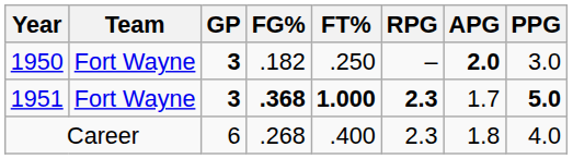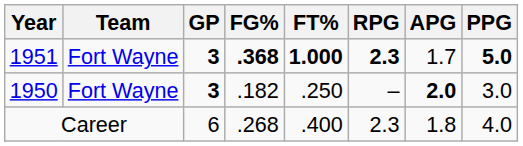 <table class="wikitable sortable" style="font-size:95%; text-align:right;">
 <tr>
 <th>Year</th>
 <th>Team</th>
 <th>GP</th>
 <th>FG%</th>
 <th>FT%</th>
 <th>RPG</th>
 <th>APG</th>
 <th>PPG</th>
 </tr>
 <tr>
+<td style="text-align:left;"><a href='#'>1951</a></td>
+<td style="text-align:left;"><a href='#'>Fort Wayne</a></td>
+<td><strong>3</strong></td>
+<td><strong>.368</strong></td>
+<td><strong>1.000</strong></td>
+<td><strong>2.3</strong></td>
+<td>1.7</td>
+<td><strong>5.0</strong></td>
+</tr>
+<tr>
 <td style="text-align:left;"><a href='#'>1950</a></td>
 <td style="text-align:left;"><a href='#'>Fort Wayne</a></td>
 <td><strong>3</strong></td>
 <td>.182</td>
 <td>.250</td>
 <td>–</td>
 <td><strong>2.0</strong></td>
 <td>3.0</td>
-</tr>
-<tr>
-<td style="text-align:left;"><a href='#'>1951</a></td>
-<td style="text-align:left;"><a href='#'>Fort Wayne</a></td>
-<td><strong>3</strong></td>
-<td><strong>.368</strong></td>
-<td><strong>1.000</strong></td>
-<td><strong>2.3</strong></td>
-<td>1.7</td>
-<td><strong>5.0</strong></td>
 </tr>
 <tr>
 <td style="text-align:center;" colspan="2">Career</td>
 <td>6</td>
 <td>.268</td>
 <td>.400</td>
 <td>2.3</td>
 <td>1.8</td>
 <td>4.0</td>
 </tr>
 </table>
